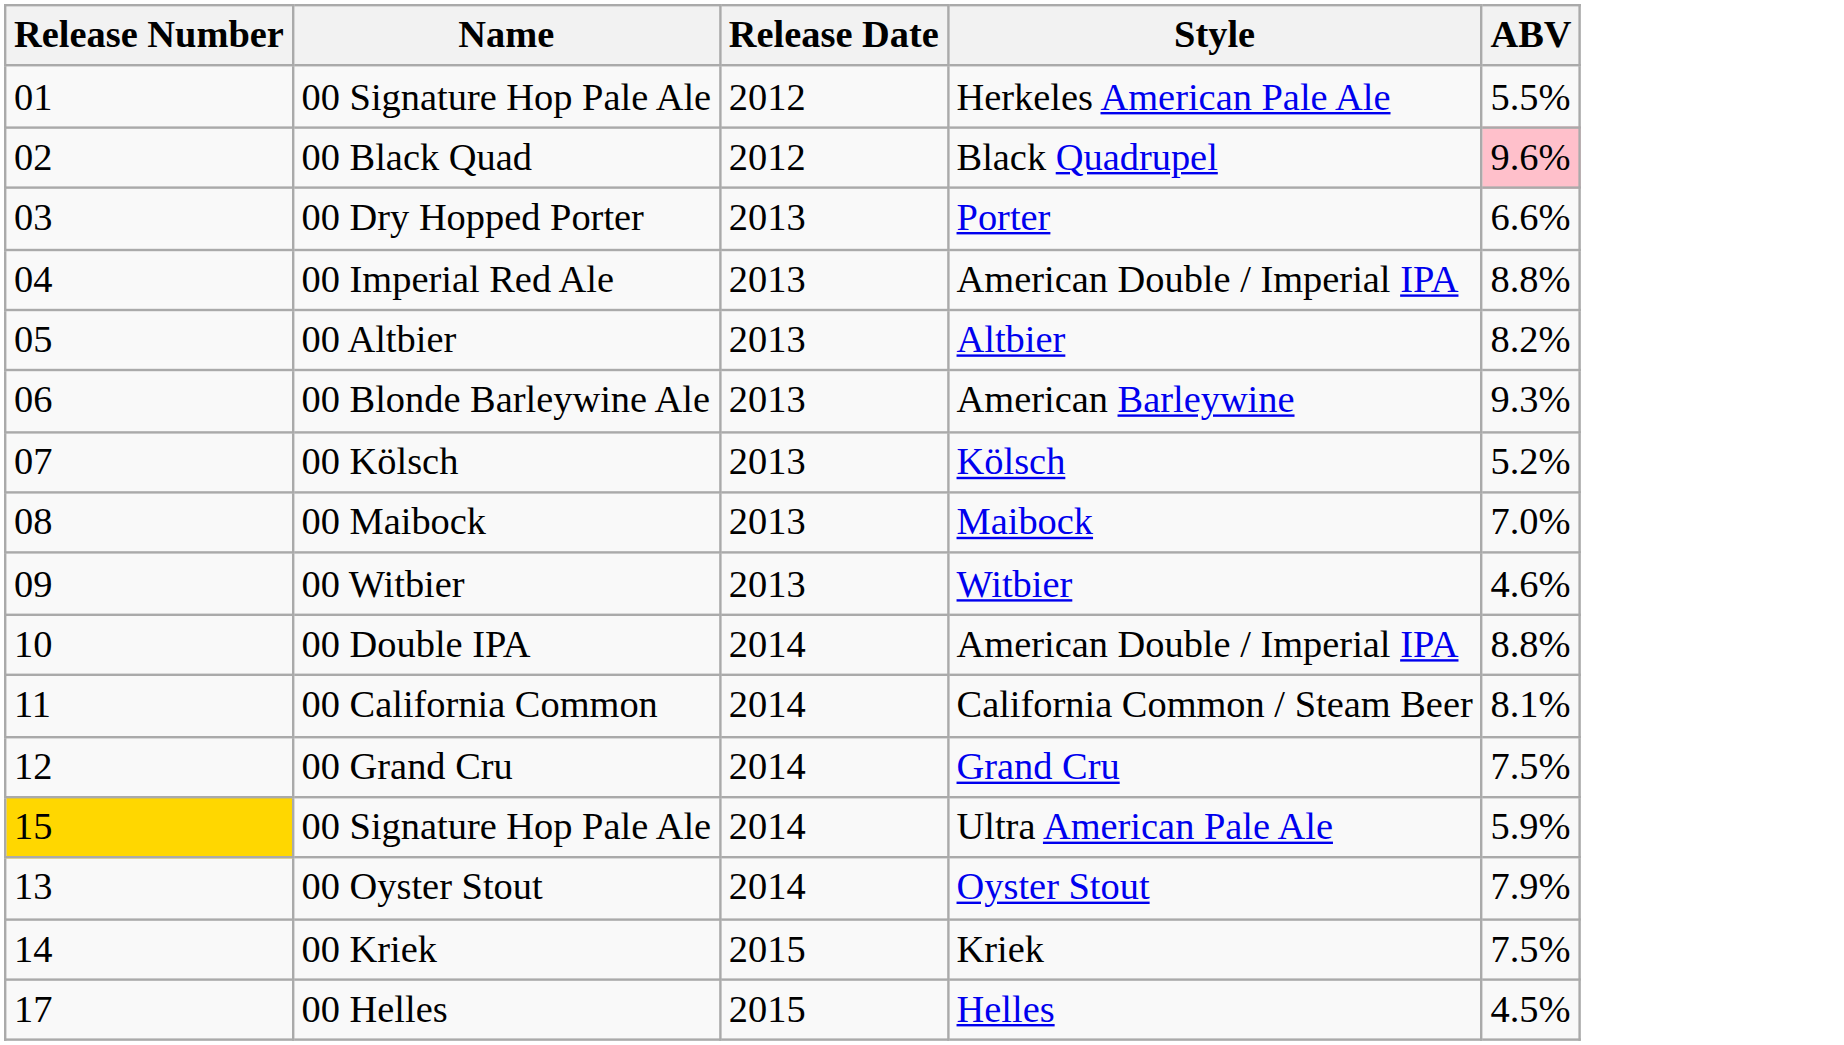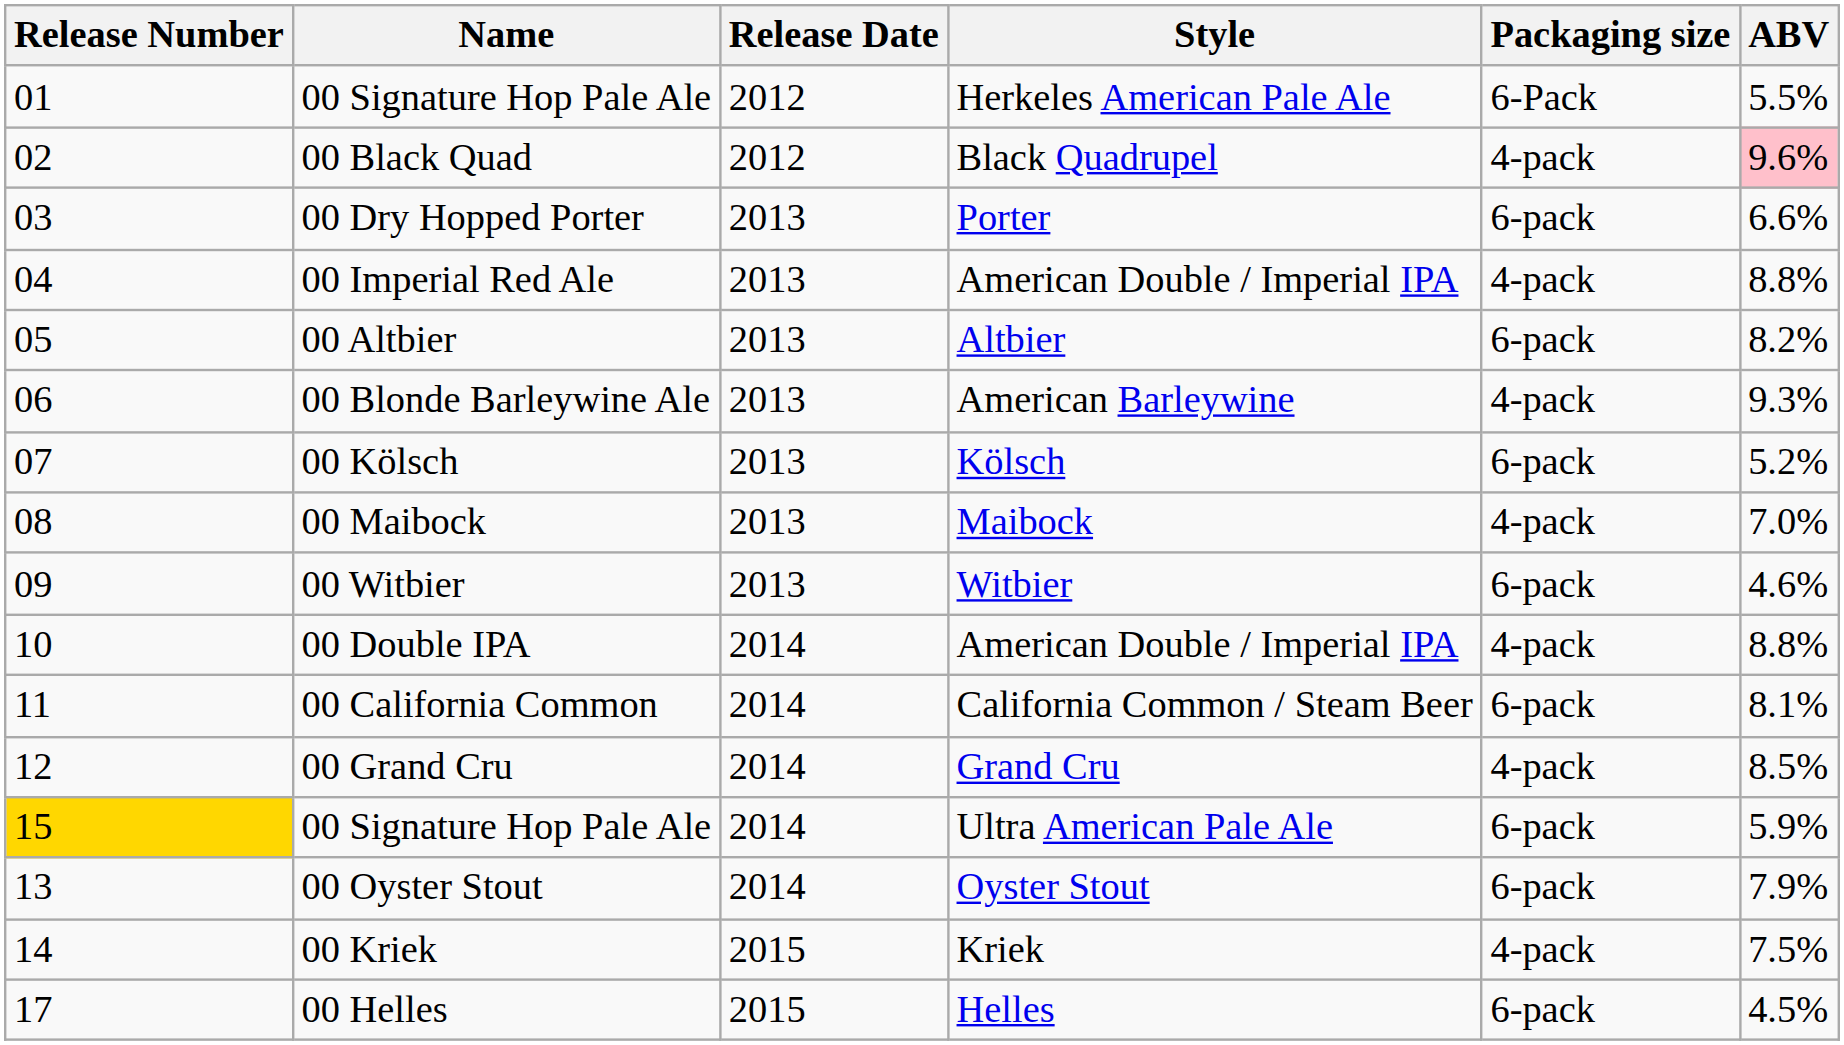 <table class="wikitable sortable">
 <tr>
 <th scope="col">Release Number</th>
 <th scope="col">Name</th>
 <th scope="col">Release Date</th>
 <th scope="col">Style</th>
+<th scope="col">Packaging size</th>
 <th scope="col">ABV</th>
 </tr>
 <tr>
 <td>01</td>
 <td><span>00</span> Signature Hop Pale Ale</td>
 <td>2012</td>
 <td>Herkeles <a href='#'>American Pale Ale</a></td>
+<td>6-Pack</td>
 <td>5.5%</td>
 </tr>
 <tr>
 <td>02</td>
 <td><span>00</span> Black Quad</td>
 <td>2012</td>
 <td>Black <a href='#'>Quadrupel</a></td>
+<td>4-pack</td>
 <td style="background: pink;">9.6%</td>
 </tr>
 <tr>
 <td>03</td>
 <td><span>00</span> Dry Hopped Porter</td>
 <td>2013</td>
 <td><a href='#'>Porter</a></td>
+<td>6-pack</td>
 <td>6.6%</td>
 </tr>
 <tr>
 <td>04</td>
 <td><span>00</span> Imperial Red Ale</td>
 <td>2013</td>
 <td>American Double / Imperial <a href='#'>IPA</a></td>
+<td>4-pack</td>
 <td>8.8%</td>
 </tr>
 <tr>
 <td>05</td>
 <td><span>00</span> Altbier</td>
 <td>2013</td>
 <td><a href='#'>Altbier</a></td>
+<td>6-pack</td>
 <td>8.2%</td>
 </tr>
 <tr>
 <td>06</td>
 <td><span>00</span> Blonde Barleywine Ale</td>
 <td>2013</td>
 <td>American <a href='#'>Barleywine</a></td>
+<td>4-pack</td>
 <td>9.3%</td>
 </tr>
 <tr>
 <td>07</td>
 <td><span>00</span> Kölsch</td>
 <td>2013</td>
 <td><a href='#'> Kölsch</a></td>
+<td>6-pack</td>
 <td>5.2%</td>
 </tr>
 <tr>
 <td>08</td>
 <td><span>00</span> Maibock</td>
 <td>2013</td>
 <td><a href='#'>Maibock</a></td>
+<td>4-pack</td>
 <td>7.0%</td>
 </tr>
 <tr>
 <td>09</td>
 <td><span>00</span> Witbier</td>
 <td>2013</td>
 <td><a href='#'>Witbier</a></td>
+<td>6-pack</td>
 <td>4.6%</td>
 </tr>
 <tr>
 <td>10</td>
 <td><span>00</span> Double IPA</td>
 <td>2014</td>
 <td>American Double / Imperial <a href='#'>IPA</a></td>
+<td>4-pack</td>
 <td>8.8%</td>
 </tr>
 <tr>
 <td>11</td>
 <td><span>00</span> California Common</td>
 <td>2014</td>
 <td>California Common / Steam Beer</td>
+<td>6-pack</td>
 <td>8.1%</td>
 </tr>
 <tr>
 <td>12</td>
 <td><span>00</span> Grand Cru</td>
 <td>2014</td>
 <td><a href='#'> Grand Cru</a></td>
-<td>7.5%</td>
+<td>4-pack</td>
+<td>8.5%</td>
 </tr>
 <tr>
 <td style="background: gold;">15</td>
 <td><span>00</span> Signature Hop Pale Ale</td>
 <td>2014</td>
 <td>Ultra <a href='#'>American Pale Ale</a></td>
+<td>6-pack</td>
 <td>5.9%</td>
 </tr>
 <tr>
 <td>13</td>
 <td><span>00</span> Oyster Stout</td>
 <td>2014</td>
 <td><a href='#'>Oyster Stout</a></td>
+<td>6-pack</td>
 <td>7.9%</td>
 </tr>
 <tr>
 <td>14</td>
 <td><span>00</span> Kriek</td>
 <td>2015</td>
 <td>Kriek</td>
+<td>4-pack</td>
 <td>7.5%</td>
 </tr>
 <tr>
 <td>17</td>
 <td><span>00</span> Helles</td>
 <td>2015</td>
 <td><a href='#'>Helles</a></td>
+<td>6-pack</td>
 <td>4.5%</td>
 </tr>
 </table>
